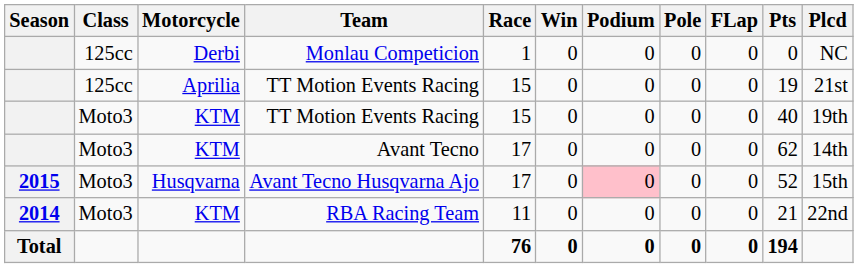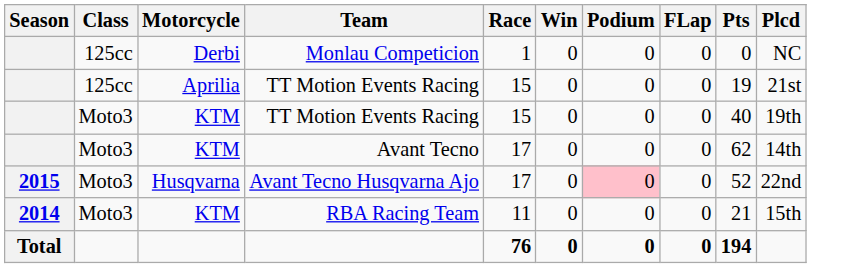 <table class="wikitable">
 <tr>
 <th>Season</th>
 <th>Class</th>
 <th>Motorcycle</th>
 <th>Team</th>
 <th>Race</th>
 <th>Win</th>
 <th>Podium</th>
-<th>Pole</th>
 <th>FLap</th>
 <th>Pts</th>
 <th>Plcd</th>
 </tr>
 <tr align="right">
 <th></th>
 <td>125cc</td>
 <td><a href='#'>Derbi</a></td>
 <td><a href='#'>Monlau Competicion</a></td>
 <td>1</td>
-<td>0</td>
 <td>0</td>
 <td>0</td>
 <td>0</td>
 <td>0</td>
 <td>NC</td>
 </tr>
 <tr align="right">
 <th></th>
 <td>125cc</td>
 <td><a href='#'>Aprilia</a></td>
 <td>TT Motion Events Racing</td>
 <td>15</td>
 <td>0</td>
 <td>0</td>
 <td>0</td>
-<td>0</td>
 <td>19</td>
 <td>21st</td>
 </tr>
 <tr align="right">
 <th></th>
 <td>Moto3</td>
 <td><a href='#'>KTM</a></td>
 <td>TT Motion Events Racing</td>
 <td>15</td>
-<td>0</td>
 <td>0</td>
 <td>0</td>
 <td>0</td>
 <td>40</td>
 <td>19th</td>
 </tr>
 <tr align="right">
 <th></th>
 <td>Moto3</td>
 <td><a href='#'>KTM</a></td>
 <td>Avant Tecno</td>
 <td>17</td>
 <td>0</td>
 <td>0</td>
 <td>0</td>
-<td>0</td>
 <td>62</td>
 <td>14th</td>
 </tr>
 <tr align="right">
 <th><a href='#'>2015</a></th>
 <td>Moto3</td>
 <td><a href='#'>Husqvarna</a></td>
 <td><a href='#'>Avant Tecno Husqvarna Ajo</a></td>
 <td>17</td>
 <td>0</td>
 <td style="background: pink;">0</td>
 <td>0</td>
-<td>0</td>
 <td>52</td>
-<td>15th</td>
+<td>22nd</td>
 </tr>
 <tr align="right">
 <th><a href='#'>2014</a></th>
 <td>Moto3</td>
 <td><a href='#'>KTM</a></td>
 <td><a href='#'>RBA Racing Team</a></td>
 <td>11</td>
 <td>0</td>
 <td>0</td>
 <td>0</td>
-<td>0</td>
 <td>21</td>
-<td>22nd</td>
+<td>15th</td>
 </tr>
 <tr align="right">
 <th>Total</th>
 <td></td>
 <td></td>
 <td></td>
 <td><strong>76</strong></td>
 <td><strong>0</strong></td>
 <td><strong>0</strong></td>
 <td><strong>0</strong></td>
-<td><strong>0</strong></td>
 <td><strong>194</strong></td>
 <td></td>
 </tr>
 </table>
